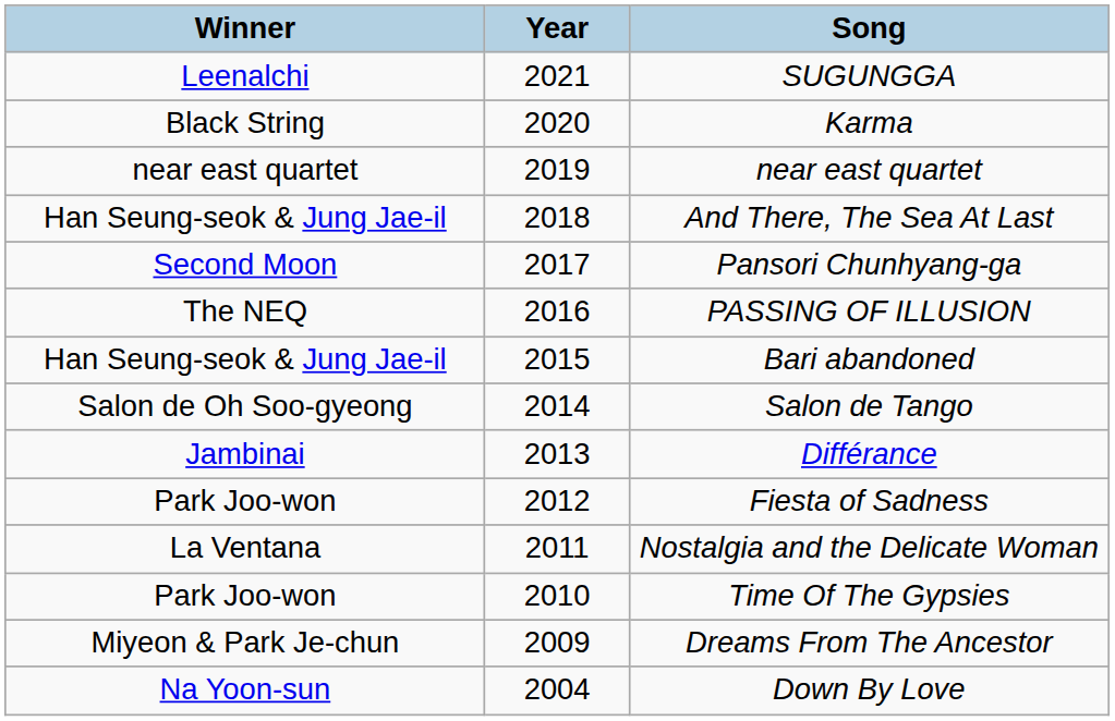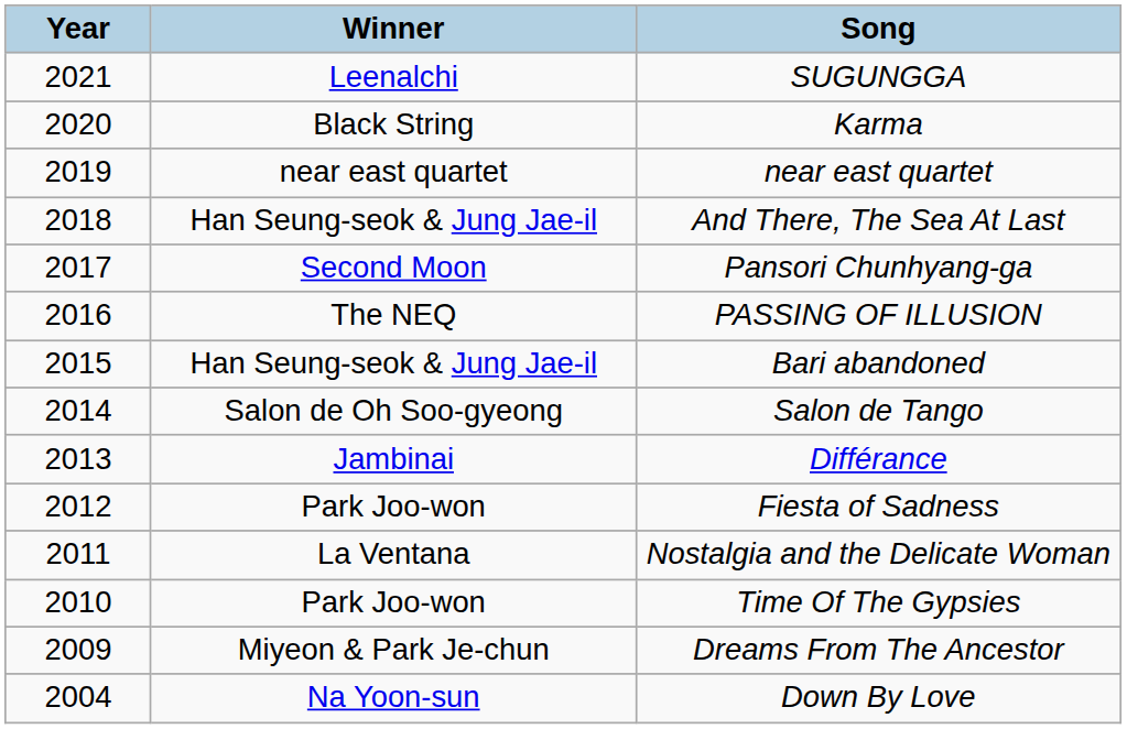 <table class="wikitable" style="text-align: center">
 <tr>
+<th width="70" style="background:#b3d1e3; ">Year</th>
 <th width="250" style="background:#b3d1e3; ">Winner</th>
-<th width="70" style="background:#b3d1e3; ">Year</th>
 <th width="250" style="background:#b3d1e3; ">Song</th>
 </tr>
 <tr>
+<td>2021</td>
 <td><a href='#'>Leenalchi</a></td>
-<td>2021</td>
 <td><em>SUGUNGGA</em></td>
 </tr>
 <tr>
+<td>2020</td>
 <td>Black String</td>
-<td>2020</td>
 <td><em>Karma</em></td>
 </tr>
 <tr>
+<td>2019</td>
 <td>near east quartet</td>
-<td>2019</td>
 <td><em>near east quartet</em></td>
 </tr>
 <tr>
+<td>2018</td>
 <td>Han Seung-seok & <a href='#'>Jung Jae-il</a></td>
-<td>2018</td>
 <td><em>And There, The Sea At Last</em></td>
 </tr>
 <tr>
+<td>2017</td>
 <td><a href='#'>Second Moon</a></td>
-<td>2017</td>
 <td><em>Pansori Chunhyang-ga</em></td>
 </tr>
 <tr>
+<td>2016</td>
 <td>The NEQ</td>
-<td>2016</td>
 <td><em>PASSING OF ILLUSION</em></td>
 </tr>
 <tr>
+<td>2015</td>
 <td>Han Seung-seok & <a href='#'>Jung Jae-il</a></td>
-<td>2015</td>
 <td><em>Bari abandoned</em></td>
 </tr>
 <tr>
+<td>2014</td>
 <td>Salon de Oh Soo-gyeong</td>
-<td>2014</td>
 <td><em>Salon de Tango</em></td>
 </tr>
 <tr>
+<td>2013</td>
 <td><a href='#'>Jambinai</a></td>
-<td>2013</td>
 <td><em><a href='#'>Différance</a></em></td>
 </tr>
 <tr>
+<td>2012</td>
 <td>Park Joo-won</td>
-<td>2012</td>
 <td><em>Fiesta of Sadness</em></td>
 </tr>
 <tr>
+<td>2011</td>
 <td>La Ventana</td>
-<td>2011</td>
 <td><em>Nostalgia and the Delicate Woman</em></td>
 </tr>
 <tr>
+<td>2010</td>
 <td>Park Joo-won</td>
-<td>2010</td>
 <td><em>Time Of The Gypsies</em></td>
 </tr>
 <tr>
+<td>2009</td>
 <td>Miyeon & Park Je-chun</td>
-<td>2009</td>
 <td><em>Dreams From The Ancestor</em></td>
 </tr>
 <tr>
+<td>2004</td>
 <td><a href='#'>Na Yoon-sun</a></td>
-<td>2004</td>
 <td><em>Down By Love</em></td>
 </tr>
 </table>
